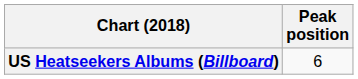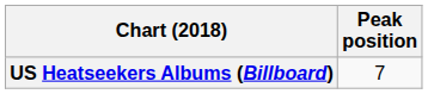 <table class="wikitable plainrowheaders" style="text-align:center">
 <tr>
 <th scope="col">Chart (2018)</th>
 <th scope="col">Peak<br>position</th>
 </tr>
 <tr>
 <th scope="row">US <a href='#'>Heatseekers Albums</a> (<em><a href='#'>Billboard</a></em>)</th>
-<td>6</td>
+<td>7</td>
 </tr>
 </table>
